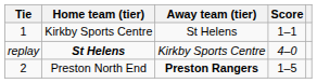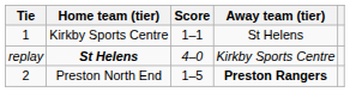 <table class="wikitable" style="text-align:center; font-size:85%">
 <tr>
 <th>Tie</th>
 <th>Home team (tier)</th>
+<th>Score</th>
 <th>Away team (tier)</th>
-<th>Score</th>
 <th></th>
 </tr>
 <tr>
 <td align="center">1</td>
 <td>Kirkby Sports Centre</td>
+<td align="center">1–1 </td>
 <td>St Helens</td>
-<td align="center">1–1 </td>
 <td></td>
 </tr>
 <tr>
 <td align="center"><em>replay</em></td>
 <td><strong><em>St Helens</em></strong></td>
+<td align="center"><em>4–0</em></td>
 <td><em>Kirkby Sports Centre</em></td>
-<td align="center"><em>4–0</em></td>
 <td></td>
 </tr>
 <tr>
 <td align="center">2</td>
 <td>Preston North End</td>
+<td align="center">1–5</td>
 <td><strong>Preston Rangers</strong></td>
-<td align="center">1–5</td>
 <td></td>
 </tr>
 </table>
